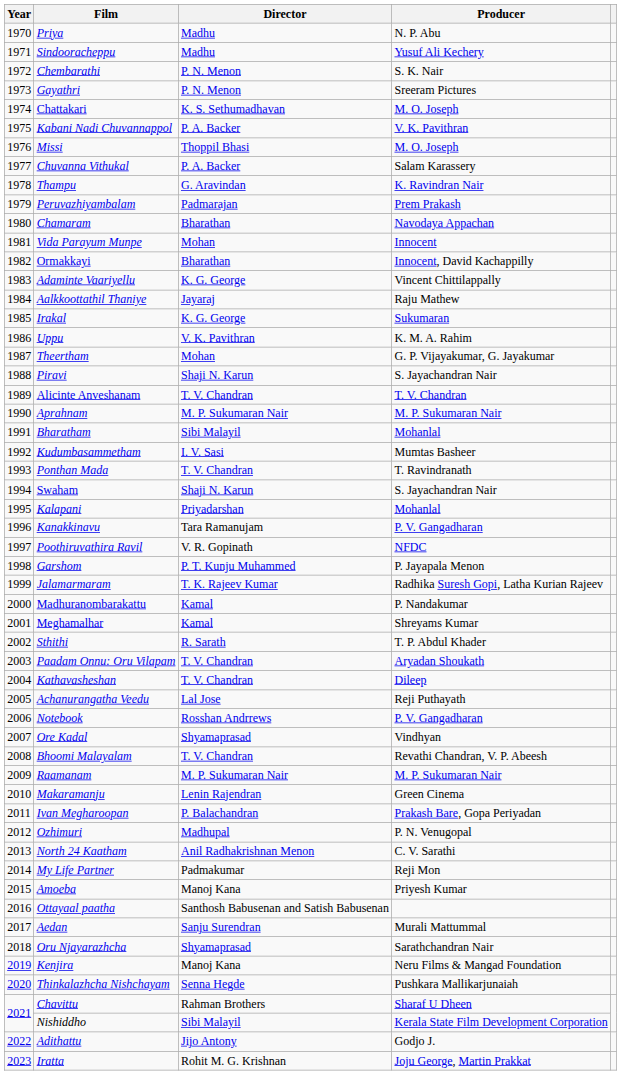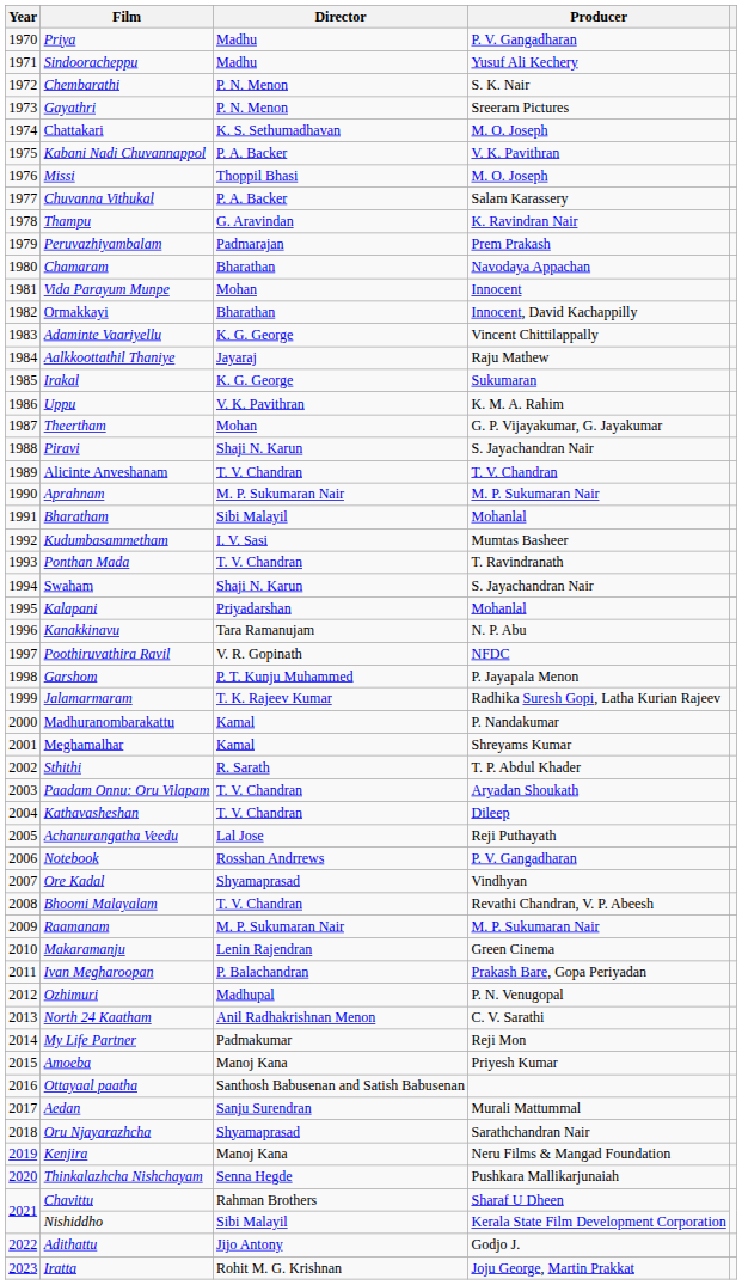 <table class="wikitable sortable">
 <tr>
 <th>Year</th>
 <th>Film</th>
 <th>Director</th>
 <th>Producer</th>
 <th class=unsortable></th>
 </tr>
 <tr>
 <td>1970</td>
 <td><em><a href='#'>Priya</a></em></td>
 <td><a href='#'>Madhu</a></td>
-<td>N. P. Abu</td>
+<td><a href='#'>P. V. Gangadharan</a></td>
 <td></td>
 </tr>
 <tr>
 <td>1971</td>
 <td><em><a href='#'>Sindooracheppu</a></em></td>
 <td><a href='#'>Madhu</a></td>
 <td><a href='#'>Yusuf Ali Kechery</a></td>
 <td></td>
 </tr>
 <tr>
 <td>1972</td>
 <td><em><a href='#'>Chembarathi</a></em></td>
 <td><a href='#'>P. N. Menon</a></td>
 <td>S. K. Nair</td>
 <td></td>
 </tr>
 <tr>
 <td>1973</td>
 <td><em><a href='#'>Gayathri</a></em></td>
 <td><a href='#'>P. N. Menon</a></td>
 <td>Sreeram Pictures</td>
 <td></td>
 </tr>
 <tr>
 <td>1974</td>
 <td><a href='#'>Chattakari</a></td>
 <td><a href='#'>K. S. Sethumadhavan</a></td>
 <td><a href='#'>M. O. Joseph</a></td>
 <td></td>
 </tr>
 <tr>
 <td>1975</td>
 <td><em><a href='#'>Kabani Nadi Chuvannappol</a></em></td>
 <td><a href='#'>P. A. Backer</a></td>
 <td><a href='#'>V. K. Pavithran</a></td>
 <td></td>
 </tr>
 <tr>
 <td>1976</td>
 <td><em><a href='#'>Missi</a></em></td>
 <td><a href='#'>Thoppil Bhasi</a></td>
 <td><a href='#'>M. O. Joseph</a></td>
 <td></td>
 </tr>
 <tr>
 <td>1977</td>
 <td><em><a href='#'>Chuvanna Vithukal</a></em></td>
 <td><a href='#'>P. A. Backer</a></td>
 <td>Salam Karassery</td>
 <td></td>
 </tr>
 <tr>
 <td>1978</td>
 <td><em><a href='#'>Thampu</a></em></td>
 <td><a href='#'>G. Aravindan</a></td>
 <td><a href='#'>K. Ravindran Nair</a></td>
 <td></td>
 </tr>
 <tr>
 <td>1979</td>
 <td><em><a href='#'>Peruvazhiyambalam</a></em></td>
 <td><a href='#'>Padmarajan</a></td>
 <td><a href='#'>Prem Prakash</a></td>
 <td></td>
 </tr>
 <tr>
 <td>1980</td>
 <td><em><a href='#'>Chamaram</a></em></td>
 <td><a href='#'>Bharathan</a></td>
 <td><a href='#'>Navodaya Appachan</a></td>
 <td></td>
 </tr>
 <tr>
 <td>1981</td>
 <td><em><a href='#'>Vida Parayum Munpe</a></em></td>
 <td><a href='#'>Mohan</a></td>
 <td><a href='#'>Innocent</a></td>
 <td></td>
 </tr>
 <tr>
 <td>1982</td>
 <td><a href='#'>Ormakkayi</a></td>
 <td><a href='#'>Bharathan</a></td>
 <td><a href='#'>Innocent</a>, David Kachappilly</td>
 <td></td>
 </tr>
 <tr>
 <td>1983</td>
 <td><em><a href='#'>Adaminte Vaariyellu</a></em></td>
 <td><a href='#'>K. G. George</a></td>
 <td>Vincent Chittilappally</td>
 <td></td>
 </tr>
 <tr>
 <td>1984</td>
 <td><em><a href='#'>Aalkkoottathil Thaniye</a></em></td>
 <td><a href='#'>Jayaraj</a></td>
 <td>Raju Mathew</td>
 <td></td>
 </tr>
 <tr>
 <td>1985</td>
 <td><em><a href='#'>Irakal</a></em></td>
 <td><a href='#'>K. G. George</a></td>
 <td><a href='#'>Sukumaran</a></td>
 <td></td>
 </tr>
 <tr>
 <td>1986</td>
 <td><em><a href='#'>Uppu</a></em></td>
 <td><a href='#'>V. K. Pavithran</a></td>
 <td>K. M. A. Rahim</td>
 <td></td>
 </tr>
 <tr>
 <td>1987</td>
 <td><em><a href='#'>Theertham</a></em></td>
 <td><a href='#'>Mohan</a></td>
 <td>G. P. Vijayakumar, G. Jayakumar</td>
 <td></td>
 </tr>
 <tr>
 <td>1988</td>
 <td><em><a href='#'>Piravi</a></em></td>
 <td><a href='#'>Shaji N. Karun</a></td>
 <td>S. Jayachandran Nair</td>
 <td></td>
 </tr>
 <tr>
 <td>1989</td>
 <td><a href='#'>Alicinte Anveshanam</a></td>
 <td><a href='#'>T. V. Chandran</a></td>
 <td><a href='#'>T. V. Chandran</a></td>
 <td></td>
 </tr>
 <tr>
 <td>1990</td>
 <td><em><a href='#'>Aprahnam</a></em></td>
 <td><a href='#'>M. P. Sukumaran Nair</a></td>
 <td><a href='#'>M. P. Sukumaran Nair</a></td>
 <td></td>
 </tr>
 <tr>
 <td>1991</td>
 <td><em><a href='#'>Bharatham</a></em></td>
 <td><a href='#'>Sibi Malayil</a></td>
 <td><a href='#'>Mohanlal</a></td>
 <td></td>
 </tr>
 <tr>
 <td>1992</td>
 <td><em><a href='#'>Kudumbasammetham</a></em></td>
 <td><a href='#'>I. V. Sasi</a></td>
 <td>Mumtas Basheer</td>
 <td></td>
 </tr>
 <tr>
 <td>1993</td>
 <td><em><a href='#'>Ponthan Mada</a></em></td>
 <td><a href='#'>T. V. Chandran</a></td>
 <td>T. Ravindranath</td>
 <td></td>
 </tr>
 <tr>
 <td>1994</td>
 <td><a href='#'>Swaham</a></td>
 <td><a href='#'>Shaji N. Karun</a></td>
 <td>S. Jayachandran Nair</td>
 <td></td>
 </tr>
 <tr>
 <td>1995</td>
 <td><em><a href='#'>Kalapani</a></em></td>
 <td><a href='#'>Priyadarshan</a></td>
 <td><a href='#'>Mohanlal</a></td>
 <td></td>
 </tr>
 <tr>
 <td>1996</td>
 <td><em><a href='#'>Kanakkinavu</a></em></td>
 <td>Tara Ramanujam</td>
-<td><a href='#'>P. V. Gangadharan</a></td>
+<td>N. P. Abu</td>
 <td></td>
 </tr>
 <tr>
 <td>1997</td>
 <td><em><a href='#'>Poothiruvathira Ravil</a></em></td>
 <td>V. R. Gopinath</td>
 <td><a href='#'>NFDC</a></td>
 <td></td>
 </tr>
 <tr>
 <td>1998</td>
 <td><em><a href='#'>Garshom</a></em></td>
 <td><a href='#'>P. T. Kunju Muhammed</a></td>
 <td>P. Jayapala Menon</td>
 <td></td>
 </tr>
 <tr>
 <td>1999</td>
 <td><em><a href='#'>Jalamarmaram</a></em></td>
 <td><a href='#'>T. K. Rajeev Kumar</a></td>
 <td>Radhika <a href='#'>Suresh Gopi</a>, Latha Kurian Rajeev</td>
 <td></td>
 </tr>
 <tr>
 <td>2000</td>
 <td><a href='#'>Madhuranombarakattu</a></td>
 <td><a href='#'>Kamal</a></td>
 <td>P. Nandakumar</td>
 <td></td>
 </tr>
 <tr>
 <td>2001</td>
 <td><a href='#'>Meghamalhar</a></td>
 <td><a href='#'>Kamal</a></td>
 <td>Shreyams Kumar</td>
 <td></td>
 </tr>
 <tr>
 <td>2002</td>
 <td><em><a href='#'>Sthithi</a></em></td>
 <td><a href='#'>R. Sarath</a></td>
 <td>T. P. Abdul Khader</td>
 <td></td>
 </tr>
 <tr>
 <td>2003</td>
 <td><em><a href='#'>Paadam Onnu: Oru Vilapam</a></em></td>
 <td><a href='#'>T. V. Chandran</a></td>
 <td><a href='#'>Aryadan Shoukath</a></td>
 <td></td>
 </tr>
 <tr>
 <td>2004</td>
 <td><em><a href='#'>Kathavasheshan</a></em></td>
 <td><a href='#'>T. V. Chandran</a></td>
 <td><a href='#'>Dileep</a></td>
 <td></td>
 </tr>
 <tr>
 <td>2005</td>
 <td><em><a href='#'>Achanurangatha Veedu</a></em></td>
 <td><a href='#'>Lal Jose</a></td>
 <td>Reji Puthayath</td>
 <td></td>
 </tr>
 <tr>
 <td>2006</td>
 <td><em><a href='#'>Notebook</a></em></td>
 <td><a href='#'>Rosshan Andrrews</a></td>
 <td><a href='#'>P. V. Gangadharan</a></td>
 <td></td>
 </tr>
 <tr>
 <td>2007</td>
 <td><em><a href='#'>Ore Kadal</a></em></td>
 <td><a href='#'>Shyamaprasad</a></td>
 <td>Vindhyan</td>
 <td></td>
 </tr>
 <tr>
 <td>2008</td>
 <td><em><a href='#'>Bhoomi Malayalam</a></em></td>
 <td><a href='#'>T. V. Chandran</a></td>
 <td>Revathi Chandran, V. P. Abeesh</td>
 <td></td>
 </tr>
 <tr>
 <td>2009</td>
 <td><em><a href='#'>Raamanam</a></em></td>
 <td><a href='#'>M. P. Sukumaran Nair</a></td>
 <td><a href='#'>M. P. Sukumaran Nair</a></td>
 <td></td>
 </tr>
 <tr>
 <td>2010</td>
 <td><em><a href='#'>Makaramanju</a></em></td>
 <td><a href='#'>Lenin Rajendran</a></td>
 <td>Green Cinema</td>
 <td></td>
 </tr>
 <tr>
 <td>2011</td>
 <td><em><a href='#'>Ivan Megharoopan</a></em></td>
 <td><a href='#'>P. Balachandran</a></td>
 <td><a href='#'>Prakash Bare</a>, Gopa Periyadan</td>
 <td></td>
 </tr>
 <tr>
 <td>2012</td>
 <td><em><a href='#'>Ozhimuri</a></em></td>
 <td><a href='#'>Madhupal</a></td>
 <td>P. N. Venugopal</td>
 <td></td>
 </tr>
 <tr>
 <td>2013</td>
 <td><em><a href='#'>North 24 Kaatham</a></em></td>
 <td><a href='#'>Anil Radhakrishnan Menon</a></td>
 <td>C. V. Sarathi</td>
 <td></td>
 </tr>
 <tr>
 <td>2014</td>
 <td><em><a href='#'>My Life Partner</a></em></td>
 <td>Padmakumar</td>
 <td>Reji Mon</td>
 <td></td>
 </tr>
 <tr>
 <td>2015</td>
 <td><em><a href='#'>Amoeba</a></em></td>
 <td>Manoj Kana</td>
 <td>Priyesh Kumar</td>
 <td></td>
 </tr>
 <tr>
 <td>2016</td>
 <td><em><a href='#'>Ottayaal paatha</a></em></td>
 <td>Santhosh Babusenan and Satish Babusenan</td>
 <td></td>
 <td></td>
 </tr>
 <tr>
 <td>2017</td>
 <td><em><a href='#'>Aedan</a></em></td>
 <td><a href='#'>Sanju Surendran</a></td>
 <td>Murali Mattummal</td>
 <td></td>
 </tr>
 <tr>
 <td>2018</td>
 <td><em><a href='#'>Oru Njayarazhcha</a></em></td>
 <td><a href='#'>Shyamaprasad</a></td>
 <td>Sarathchandran Nair</td>
 <td></td>
 </tr>
 <tr>
 <td><a href='#'>2019</a></td>
 <td><em><a href='#'>Kenjira</a></em></td>
 <td>Manoj Kana</td>
 <td>Neru Films & Mangad Foundation</td>
 <td></td>
 </tr>
 <tr>
 <td><a href='#'>2020</a></td>
 <td><em><a href='#'>Thinkalazhcha Nishchayam</a></em></td>
 <td><a href='#'>Senna Hegde</a></td>
 <td>Pushkara Mallikarjunaiah</td>
 <td></td>
 </tr>
 <tr>
 <td rowspan="2"><a href='#'>2021</a></td>
 <td><em><a href='#'>Chavittu</a></em></td>
 <td>Rahman Brothers</td>
 <td><a href='#'>Sharaf U Dheen</a></td>
 <td rowspan="2"></td>
 </tr>
 <tr>
 <td><em>Nishiddho</em></td>
 <td><a href='#'>Sibi Malayil</a></td>
 <td><a href='#'>Kerala State Film Development Corporation</a></td>
 </tr>
 <tr>
 <td><a href='#'>2022</a></td>
 <td><em><a href='#'>Adithattu</a></em></td>
 <td><a href='#'>Jijo Antony</a></td>
 <td>Godjo J.</td>
 <td></td>
 </tr>
 <tr>
 <td><a href='#'>2023</a></td>
 <td><em><a href='#'>Iratta</a></em></td>
 <td>Rohit M. G. Krishnan</td>
 <td><a href='#'>Joju George</a>, <a href='#'>Martin Prakkat</a></td>
 <td></td>
 </tr>
 </table>
